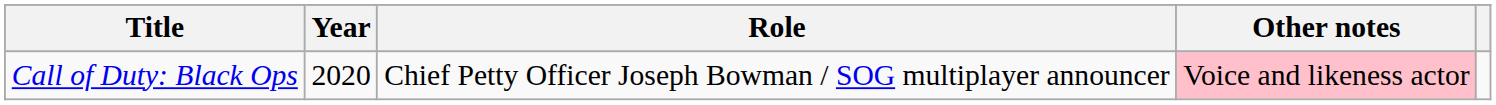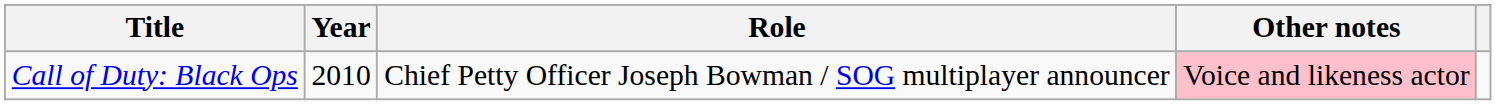 <table class="wikitable">
 <tr style="background:#b0c4de; text-align:center;">
 <th>Title</th>
 <th>Year</th>
 <th>Role</th>
 <th>Other notes</th>
 <th></th>
 </tr>
 <tr>
 <td><em><a href='#'>Call of Duty: Black Ops</a></em></td>
-<td>2020</td>
+<td>2010</td>
 <td>Chief Petty Officer Joseph Bowman / <a href='#'>SOG</a> multiplayer announcer</td>
 <td style="background: pink;">Voice and likeness actor</td>
 <td></td>
 </tr>
 </table>
